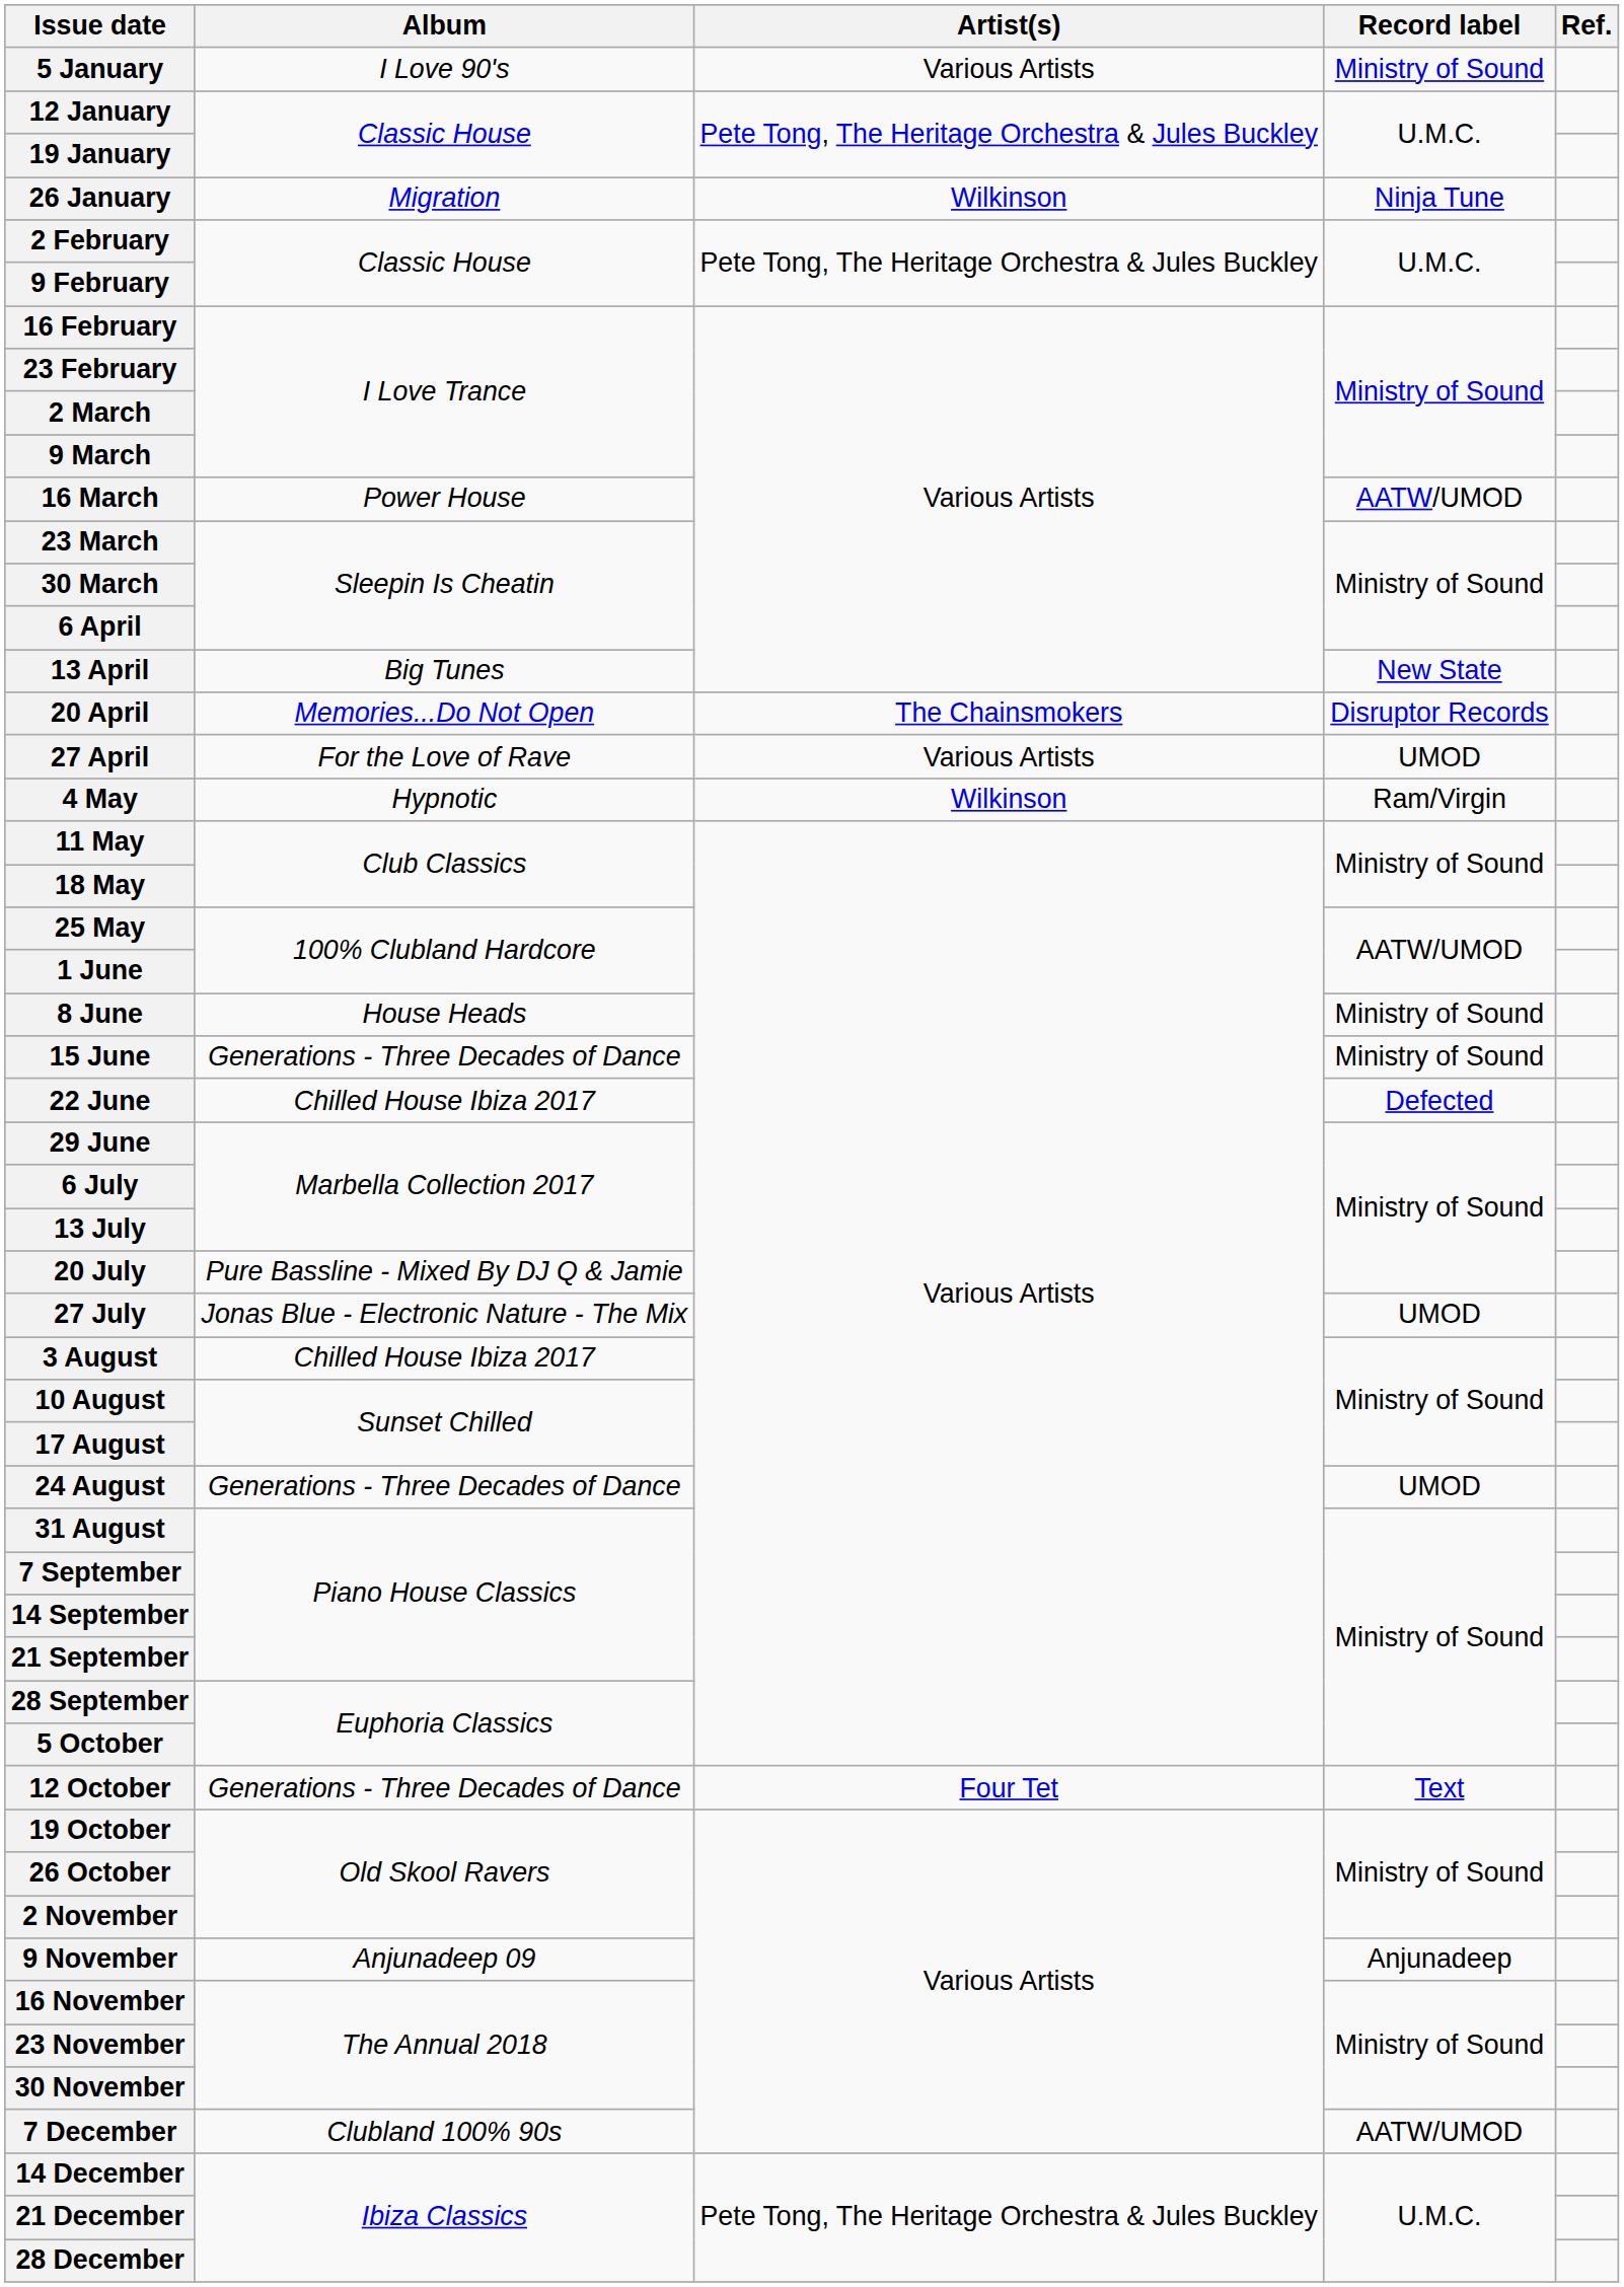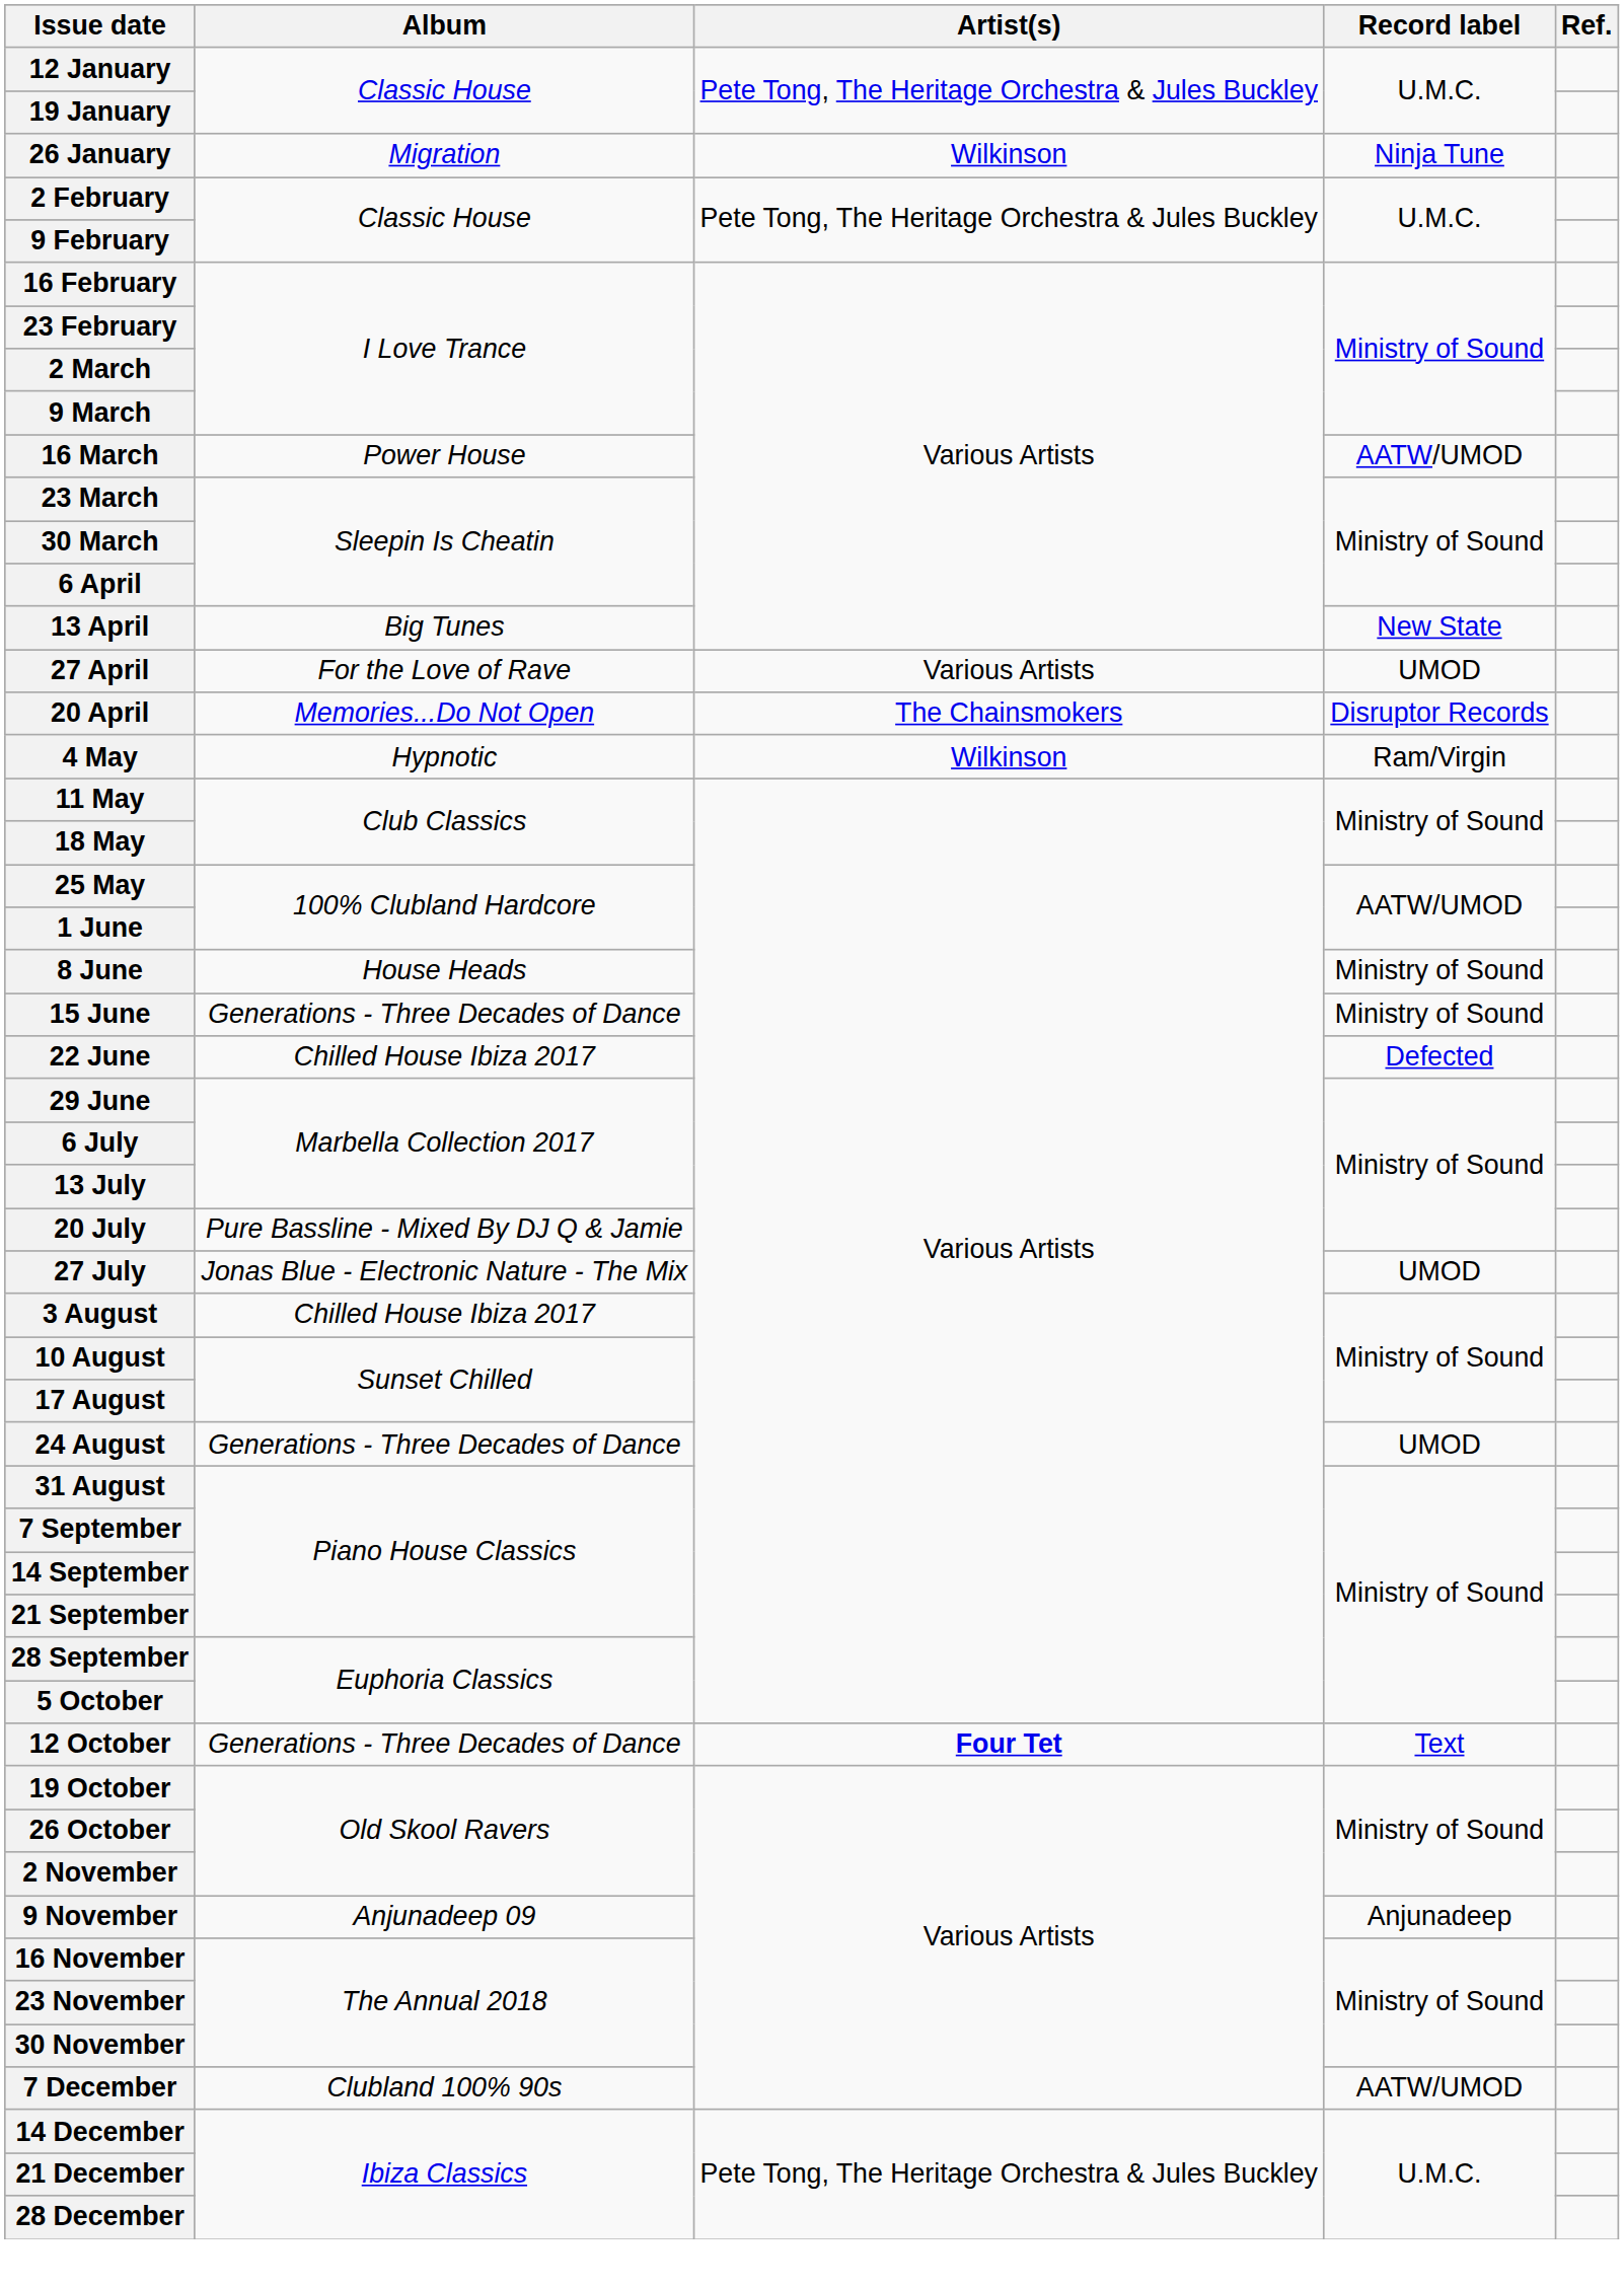 <table class="wikitable plainrowheaders">
 <tr>
 <th scope="col">Issue date</th>
 <th scope="col">Album</th>
 <th scope="col">Artist(s)</th>
 <th scope="col">Record label</th>
 <th scope="col">Ref.</th>
-</tr>
-<tr>
-<th scope="row">5 January</th>
-<td align="center"><em>I Love 90's</em></td>
-<td align="center">Various Artists</td>
-<td align="center"><a href='#'>Ministry of Sound</a></td>
-<td align="center"></td>
 </tr>
 <tr>
 <th scope="row">12 January</th>
 <td align="center" rowspan="2"><em><a href='#'>Classic House</a></em></td>
 <td align="center" rowspan="2"><a href='#'>Pete Tong</a>, <a href='#'>The Heritage Orchestra</a> & <a href='#'>Jules Buckley</a></td>
 <td align="center" rowspan="2">U.M.C.</td>
 <td align="center"></td>
 </tr>
 <tr>
 <th scope="row">19 January</th>
 <td align="center"></td>
 </tr>
 <tr>
 <th scope="row">26 January</th>
 <td align="center"><em><a href='#'>Migration</a></em></td>
 <td align="center"><a href='#'>Wilkinson</a></td>
 <td align="center"><a href='#'>Ninja Tune</a></td>
 <td align="center"></td>
 </tr>
 <tr>
 <th scope="row">2 February</th>
 <td align="center" rowspan="2"><em>Classic House</em></td>
 <td align="center" rowspan="2">Pete Tong, The Heritage Orchestra & Jules Buckley</td>
 <td align="center" rowspan="2">U.M.C.</td>
 <td align="center"></td>
 </tr>
 <tr>
 <th scope="row">9 February</th>
 <td align="center"></td>
 </tr>
 <tr>
 <th scope="row">16 February</th>
 <td align="center" rowspan="4"><em>I Love Trance</em></td>
 <td align="center" rowspan="9">Various Artists</td>
 <td align="center" rowspan="4"><a href='#'>Ministry of Sound</a></td>
 <td align="center"></td>
 </tr>
 <tr>
 <th scope="row">23 February</th>
 <td align="center"></td>
 </tr>
 <tr>
 <th scope="row">2 March</th>
 <td align="center"></td>
 </tr>
 <tr>
 <th scope="row">9 March</th>
 <td align="center"></td>
 </tr>
 <tr>
 <th scope="row">16 March</th>
 <td align="center"><em>Power House</em></td>
 <td align="center"><a href='#'>AATW</a>/UMOD</td>
 <td align="center"></td>
 </tr>
 <tr>
 <th scope="row">23 March</th>
 <td align="center" rowspan="3"><em>Sleepin Is Cheatin</em></td>
 <td align="center" rowspan="3">Ministry of Sound</td>
 <td align="center"></td>
 </tr>
 <tr>
 <th scope="row">30 March</th>
 <td align="center"></td>
 </tr>
 <tr>
 <th scope="row">6 April</th>
 <td align="center"></td>
 </tr>
 <tr>
 <th scope="row">13 April</th>
 <td align="center"><em>Big Tunes</em></td>
 <td align="center"><a href='#'>New State</a></td>
 <td align="center"></td>
 </tr>
 <tr>
+<th scope="row">27 April</th>
+<td align="center"><em>For the Love of Rave</em></td>
+<td align="center">Various Artists</td>
+<td align="center">UMOD</td>
+<td align="center"></td>
+</tr>
+<tr>
 <th scope="row">20 April</th>
 <td align="center"><em><a href='#'>Memories...Do Not Open</a></em></td>
 <td align="center"><a href='#'>The Chainsmokers</a></td>
 <td align="center"><a href='#'>Disruptor Records</a></td>
-<td align="center"></td>
-</tr>
-<tr>
-<th scope="row">27 April</th>
-<td align="center"><em>For the Love of Rave</em></td>
-<td align="center">Various Artists</td>
-<td align="center">UMOD</td>
 <td align="center"></td>
 </tr>
 <tr>
 <th scope="row">4 May</th>
 <td align="center"><em>Hypnotic</em></td>
 <td align="center"><a href='#'>Wilkinson</a></td>
 <td align="center">Ram/Virgin</td>
 <td align="center"></td>
 </tr>
 <tr>
 <th scope="row">11 May</th>
 <td align="center" rowspan="2"><em>Club Classics</em></td>
 <td align="center" rowspan="22">Various Artists</td>
 <td align="center" rowspan="2">Ministry of Sound</td>
 <td align="center"></td>
 </tr>
 <tr>
 <th scope="row">18 May</th>
 <td align="center"></td>
 </tr>
 <tr>
 <th scope="row">25 May</th>
 <td align="center" rowspan="2"><em>100% Clubland Hardcore</em></td>
 <td align="center" rowspan="2">AATW/UMOD</td>
 <td align="center"></td>
 </tr>
 <tr>
 <th scope="row">1 June</th>
 <td align="center"></td>
 </tr>
 <tr>
 <th scope="row">8 June</th>
 <td align="center"><em>House Heads</em></td>
 <td align="center">Ministry of Sound</td>
 <td align="center"></td>
 </tr>
 <tr>
 <th scope="row">15 June</th>
 <td align="center"><em>Generations - Three Decades of Dance</em></td>
 <td align="center">Ministry of Sound</td>
 <td align="center"></td>
 </tr>
 <tr>
 <th scope="row">22 June</th>
 <td align="center"><em>Chilled House Ibiza 2017</em></td>
 <td align="center"><a href='#'>Defected</a></td>
 <td align="center"></td>
 </tr>
 <tr>
 <th scope="row">29 June</th>
 <td align="center" rowspan="3"><em>Marbella Collection 2017</em></td>
 <td align="center" rowspan="4">Ministry of Sound</td>
 <td align="center"></td>
 </tr>
 <tr>
 <th scope="row">6 July</th>
 <td align="center"></td>
 </tr>
 <tr>
 <th scope="row">13 July</th>
 <td align="center"></td>
 </tr>
 <tr>
 <th scope="row">20 July</th>
 <td align="center"><em>Pure Bassline - Mixed By DJ Q & Jamie</em></td>
 <td align="center"></td>
 </tr>
 <tr>
 <th scope="row">27 July</th>
 <td align="center"><em>Jonas Blue - Electronic Nature - The Mix</em></td>
 <td align="center">UMOD</td>
 <td align="center"></td>
 </tr>
 <tr>
 <th scope="row">3 August</th>
 <td align="center"><em>Chilled House Ibiza 2017</em></td>
 <td align="center" rowspan="3">Ministry of Sound</td>
 <td align="center"></td>
 </tr>
 <tr>
 <th scope="row">10 August</th>
 <td align="center" rowspan="2"><em>Sunset Chilled</em></td>
 <td align="center"></td>
 </tr>
 <tr>
 <th scope=row>17 August</th>
 <td align="center"></td>
 </tr>
 <tr>
 <th scope="row">24 August</th>
 <td align="center"><em>Generations - Three Decades of Dance</em></td>
 <td align="center">UMOD</td>
 <td align="center"></td>
 </tr>
 <tr>
 <th scope="row">31 August</th>
 <td align="center" rowspan="4"><em>Piano House Classics</em></td>
 <td align="center" rowspan="6">Ministry of Sound</td>
 <td align="center"></td>
 </tr>
 <tr>
 <th scope="row">7 September</th>
 <td align="center"></td>
 </tr>
 <tr>
 <th scope="row">14 September</th>
 <td align="center"></td>
 </tr>
 <tr>
 <th scope="row">21 September</th>
 <td align="center"></td>
 </tr>
 <tr>
 <th scope="row">28 September</th>
 <td align="center" rowspan="2"><em>Euphoria Classics</em></td>
 <td align="center"></td>
 </tr>
 <tr>
 <th scope="row">5 October</th>
 <td align="center"></td>
 </tr>
 <tr>
 <th scope="row">12 October</th>
 <td align="center"><em>Generations - Three Decades of Dance</em></td>
-<td align="center"><a href='#'>Four Tet</a></td>
+<td align="center"><strong><a href='#'>Four Tet</a></strong></td>
 <td align="center"><a href='#'>Text</a></td>
 <td align="center"></td>
 </tr>
 <tr>
 <th scope="row">19 October</th>
 <td align="center" rowspan="3"><em>Old Skool Ravers</em></td>
 <td align="center" rowspan="8">Various Artists</td>
 <td align="center" rowspan="3">Ministry of Sound</td>
 <td align="center"></td>
 </tr>
 <tr>
 <th scope="row">26 October</th>
 <td align="center"></td>
 </tr>
 <tr>
 <th scope="row">2 November</th>
 <td align="center"></td>
 </tr>
 <tr>
 <th scope="row">9 November</th>
 <td align="center"><em>Anjunadeep 09</em></td>
 <td align="center">Anjunadeep</td>
 <td align="center"></td>
 </tr>
 <tr>
 <th scope="row">16 November</th>
 <td align="center" rowspan="3"><em>The Annual 2018</em></td>
 <td align="center" rowspan="3">Ministry of Sound</td>
 <td align="center"></td>
 </tr>
 <tr>
 <th scope="row">23 November</th>
 <td align="center"></td>
 </tr>
 <tr>
 <th scope="row">30 November</th>
 <td align="center"></td>
 </tr>
 <tr>
 <th scope="row">7 December</th>
 <td align="center"><em>Clubland 100% 90s</em></td>
 <td align="center">AATW/UMOD</td>
 <td align="center"></td>
 </tr>
 <tr>
 <th scope="row">14 December</th>
 <td align="center" rowspan="3"><em><a href='#'>Ibiza Classics</a></em></td>
 <td align="center" rowspan="3">Pete Tong, The Heritage Orchestra & Jules Buckley</td>
 <td align="center" rowspan="3">U.M.C.</td>
 <td align="center"></td>
 </tr>
 <tr>
 <th scope="row">21 December</th>
 <td align="center"></td>
 </tr>
 <tr>
 <th scope="row">28 December</th>
 <td align="center"></td>
 </tr>
 </table>
